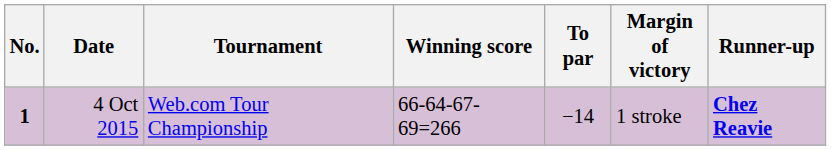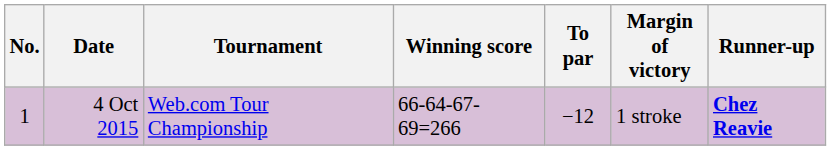 <table class="wikitable" style="font-size:95%;">
 <tr>
 <th>No.</th>
 <th>Date</th>
 <th>Tournament</th>
 <th>Winning score</th>
 <th>To par</th>
 <th>Margin of<br>victory</th>
 <th>Runner-up</th>
 </tr>
 <tr style="background:#D8BFD8;">
-<td align=center><strong>1</strong></td>
+<td align=center>1</td>
 <td align=right>4 Oct <a href='#'>2015</a></td>
 <td><a href='#'>Web.com Tour Championship</a></td>
 <td>66-64-67-69=266</td>
-<td align=center>−14</td>
+<td align=center>−12</td>
 <td>1 stroke</td>
 <td><strong> <a href='#'>Chez Reavie</a></strong></td>
 </tr>
 </table>
